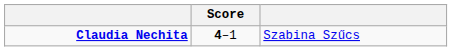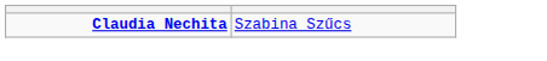 <table class="wikitable" style="text-align: center; font-size:90% ">
 <tr>
 <th align="right" width="170"></th>
-<th width="60">Score</th>
 <th align="left" width="170"></th>
 </tr>
 <tr>
 <td align=right><strong><a href='#'>Claudia Nechita</a></strong> </td>
-<td align=center><strong>4</strong>–1</td>
 <td align=left> <a href='#'>Szabina Szűcs</a></td>
 </tr>
 </table>
